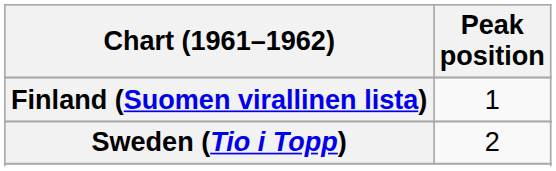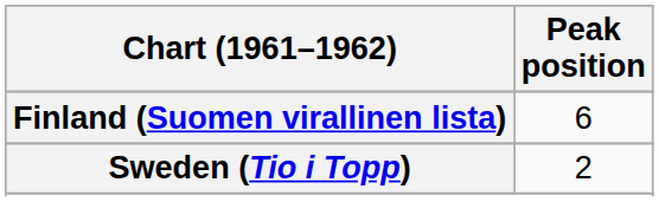 <table class="wikitable sortable plainrowheaders" style="text-align:center">
 <tr>
 <th scope="col">Chart (1961–1962)</th>
 <th scope="col">Peak<br>position</th>
 </tr>
 <tr>
 </tr>
 <tr>
 <th scope="row">Finland (<a href='#'>Suomen virallinen lista</a>)</th>
-<td>1</td>
+<td>6</td>
 </tr>
 <tr>
 </tr>
 <tr>
 <th scope="row">Sweden (<em><a href='#'>Tio i Topp</a></em>)</th>
 <td>2</td>
 </tr>
 <tr>
 </tr>
 <tr>
 </tr>
 </table>
